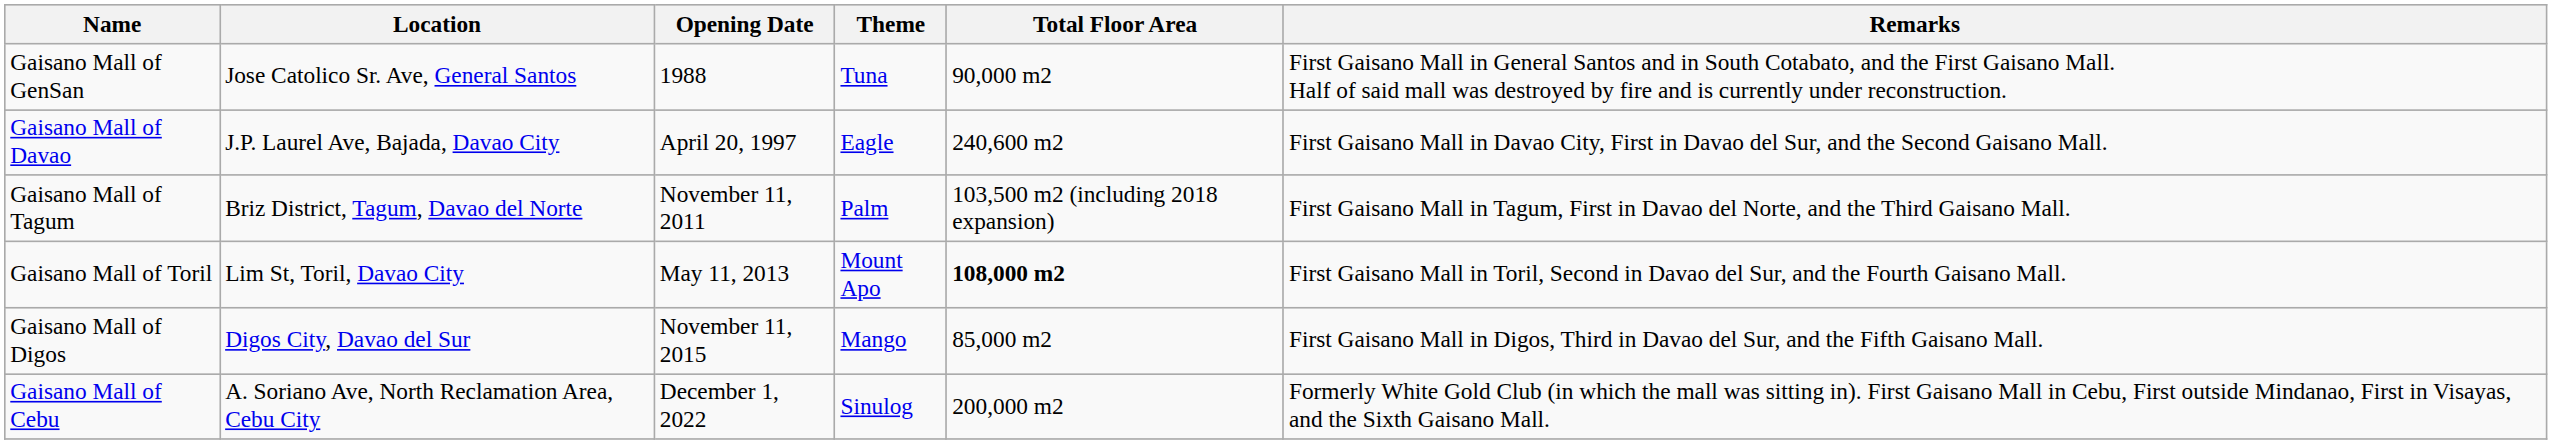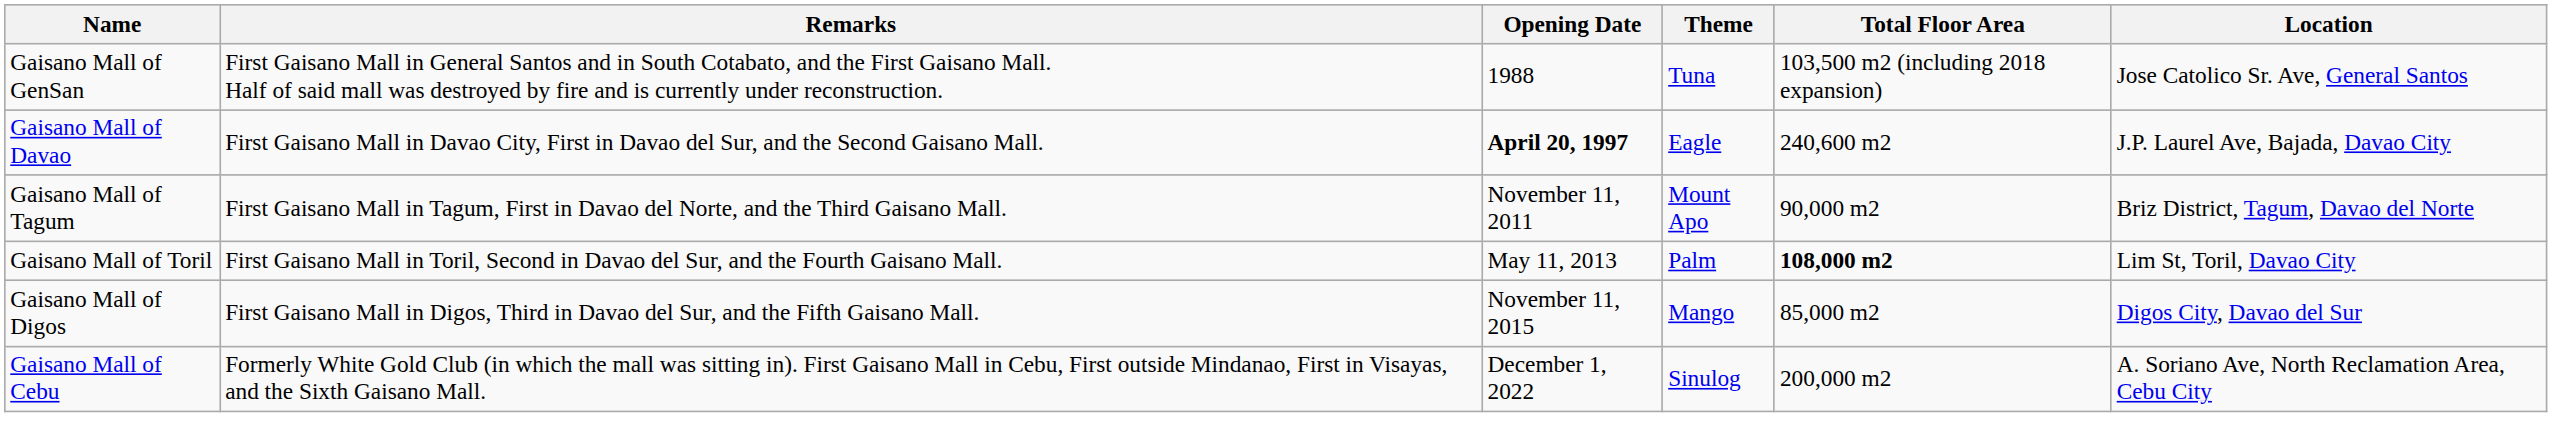 <table class="wikitable sortable" style="font-size:90%;">
 <tr>
 <th>Name</th>
-<th>Location</th>
+<th>Remarks</th>
 <th>Opening Date</th>
 <th>Theme</th>
 <th>Total Floor Area</th>
-<th>Remarks</th>
+<th>Location</th>
 </tr>
 <tr>
 <td>Gaisano Mall of GenSan</td>
-<td>Jose Catolico Sr. Ave, <a href='#'>General Santos</a></td>
+<td>First Gaisano Mall in General Santos and in South Cotabato, and the First Gaisano Mall.<br>Half of said mall was destroyed by fire and is currently under reconstruction.</td>
 <td>1988</td>
 <td><a href='#'>Tuna</a></td>
-<td>90,000 m2</td>
-<td>First Gaisano Mall in General Santos and in South Cotabato, and the First Gaisano Mall.<br>Half of said mall was destroyed by fire and is currently under reconstruction.</td>
+<td>103,500 m2 (including 2018 expansion)</td>
+<td>Jose Catolico Sr. Ave, <a href='#'>General Santos</a></td>
 </tr>
 <tr>
 <td><a href='#'>Gaisano Mall of Davao</a></td>
-<td>J.P. Laurel Ave, Bajada, <a href='#'>Davao City</a></td>
-<td>April 20, 1997</td>
+<td>First Gaisano Mall in Davao City, First in Davao del Sur, and the Second Gaisano Mall.</td>
+<td><strong>April 20, 1997</strong></td>
 <td><a href='#'>Eagle</a></td>
 <td>240,600 m2</td>
-<td>First Gaisano Mall in Davao City, First in Davao del Sur, and the Second Gaisano Mall.</td>
+<td>J.P. Laurel Ave, Bajada, <a href='#'>Davao City</a></td>
 </tr>
 <tr>
 <td>Gaisano Mall of Tagum</td>
+<td>First Gaisano Mall in Tagum, First in Davao del Norte, and the Third Gaisano Mall.</td>
+<td>November 11, 2011</td>
+<td><a href='#'>Mount Apo</a></td>
+<td>90,000 m2</td>
 <td>Briz District, <a href='#'>Tagum</a>, <a href='#'>Davao del Norte</a></td>
-<td>November 11, 2011</td>
-<td><a href='#'>Palm</a></td>
-<td>103,500 m2 (including 2018 expansion)</td>
-<td>First Gaisano Mall in Tagum, First in Davao del Norte, and the Third Gaisano Mall.</td>
 </tr>
 <tr>
 <td>Gaisano Mall of Toril</td>
+<td>First Gaisano Mall in Toril, Second in Davao del Sur, and the Fourth Gaisano Mall.</td>
+<td>May 11, 2013</td>
+<td><a href='#'>Palm</a></td>
+<td><strong>108,000 m2</strong></td>
 <td>Lim St, Toril, <a href='#'>Davao City</a></td>
-<td>May 11, 2013</td>
-<td><a href='#'>Mount Apo</a></td>
-<td><strong>108,000 m2</strong></td>
-<td>First Gaisano Mall in Toril, Second in Davao del Sur, and the Fourth Gaisano Mall.</td>
 </tr>
 <tr>
 <td>Gaisano Mall of Digos</td>
-<td><a href='#'>Digos City</a>, <a href='#'>Davao del Sur</a></td>
+<td>First Gaisano Mall in Digos, Third in Davao del Sur, and the Fifth Gaisano Mall.</td>
 <td>November 11, 2015</td>
 <td><a href='#'>Mango</a></td>
 <td>85,000 m2</td>
-<td>First Gaisano Mall in Digos, Third in Davao del Sur, and the Fifth Gaisano Mall.</td>
+<td><a href='#'>Digos City</a>, <a href='#'>Davao del Sur</a></td>
 </tr>
 <tr>
 <td><a href='#'>Gaisano Mall of Cebu</a></td>
-<td>A. Soriano Ave, North Reclamation Area, <a href='#'>Cebu City</a></td>
+<td>Formerly White Gold Club (in which the mall was sitting in). First Gaisano Mall in Cebu, First outside Mindanao, First in Visayas, and the Sixth Gaisano Mall.</td>
 <td>December 1, 2022</td>
 <td><a href='#'>Sinulog</a></td>
 <td>200,000 m2</td>
-<td>Formerly White Gold Club (in which the mall was sitting in). First Gaisano Mall in Cebu, First outside Mindanao, First in Visayas, and the Sixth Gaisano Mall.</td>
+<td>A. Soriano Ave, North Reclamation Area, <a href='#'>Cebu City</a></td>
 </tr>
 </table>
